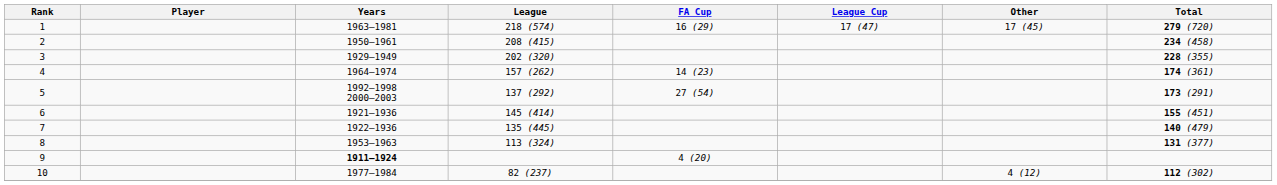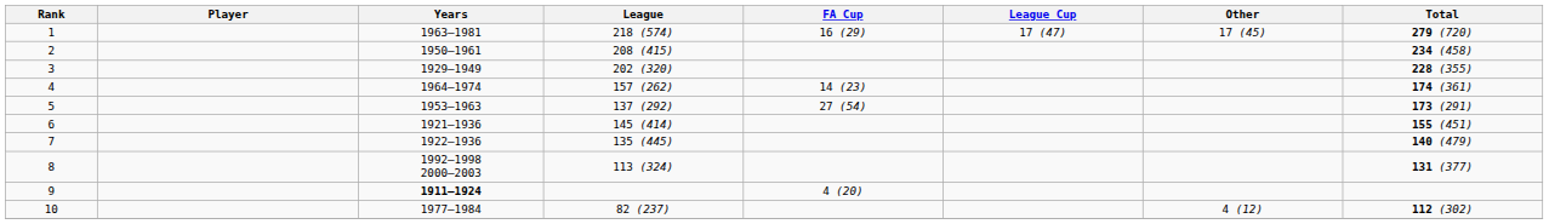 <table class="wikitable sortable" style="text-align: center;" width = 90%;>
 <tr>
 <th width=6%>Rank</th>
 <th width=17%>Player</th>
 <th width=12%>Years</th>
 <th width=13%>League</th>
 <th width=13%><a href='#'>FA Cup</a></th>
 <th width=13%><a href='#'>League Cup</a></th>
 <th width=13%>Other</th>
 <th width=13%>Total</th>
 </tr>
 <tr>
 <td>1</td>
 <td style="text-align:left;"> </td>
 <td>1963–1981</td>
 <td>218 <em>(574)</em></td>
 <td>16 <em>(29)</em></td>
 <td>17 <em>(47)</em></td>
 <td>17 <em>(45)</em></td>
 <td><strong>279</strong> <em>(720)</em></td>
 </tr>
 <tr>
 <td>2</td>
 <td style="text-align:left;"> </td>
 <td>1950–1961</td>
 <td>208 <em>(415)</em></td>
 <td></td>
 <td></td>
 <td></td>
 <td><strong>234</strong> <em>(458)</em></td>
 </tr>
 <tr>
 <td>3</td>
 <td style="text-align:left;"> </td>
 <td>1929–1949</td>
 <td>202 <em>(320)</em></td>
 <td></td>
 <td></td>
 <td></td>
 <td><strong>228</strong> <em>(355)</em></td>
 </tr>
 <tr>
 <td>4</td>
 <td style="text-align:left;"> </td>
 <td>1964–1974</td>
 <td>157 <em>(262)</em></td>
 <td>14 <em>(23)</em></td>
 <td></td>
 <td></td>
 <td><strong>174</strong> <em>(361)</em></td>
 </tr>
 <tr>
 <td>5</td>
 <td style="text-align:left;"> </td>
-<td>1992–1998<br>2000–2003</td>
+<td>1953–1963</td>
 <td>137 <em>(292)</em></td>
 <td>27 <em>(54)</em></td>
 <td></td>
 <td></td>
 <td><strong>173</strong> <em>(291)</em></td>
 </tr>
 <tr>
 <td>6</td>
 <td style="text-align:left;"> </td>
 <td>1921–1936</td>
 <td>145 <em>(414)</em></td>
 <td></td>
 <td></td>
 <td></td>
 <td><strong>155</strong> <em>(451)</em></td>
 </tr>
 <tr>
 <td>7</td>
 <td style="text-align:left;"> </td>
 <td>1922–1936</td>
 <td>135 <em>(445)</em></td>
 <td></td>
 <td></td>
 <td></td>
 <td 140><strong>140</strong> <em>(479)</em></td>
 </tr>
 <tr>
 <td>8</td>
 <td style="text-align:left;"> </td>
-<td>1953–1963</td>
+<td>1992–1998<br>2000–2003</td>
 <td>113 <em>(324)</em></td>
 <td></td>
 <td></td>
 <td></td>
 <td><strong>131</strong> <em>(377)</em></td>
 </tr>
 <tr>
 <td>9</td>
 <td style="text-align:left;"> </td>
 <td><strong>1911–1924</strong></td>
 <td></td>
 <td>4 <em>(20)</em></td>
 <td></td>
 <td></td>
 <td></td>
 </tr>
 <tr>
 <td>10</td>
 <td style="text-align:left;"> </td>
 <td>1977–1984</td>
 <td>82 <em>(237)</em></td>
 <td></td>
 <td></td>
 <td>4 <em>(12)</em></td>
 <td><strong>112</strong> <em>(302)</em></td>
 </tr>
 <tr>
 </tr>
 </table>
